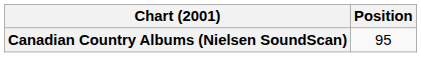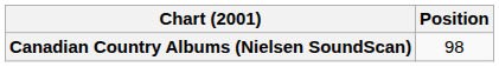 <table class="wikitable plainrowheaders" style="text-align:center">
 <tr>
 <th scope="col">Chart (2001)</th>
 <th scope="col">Position</th>
 </tr>
 <tr>
 <th scope="row">Canadian Country Albums (Nielsen SoundScan)</th>
-<td>95</td>
+<td>98</td>
 </tr>
 </table>
